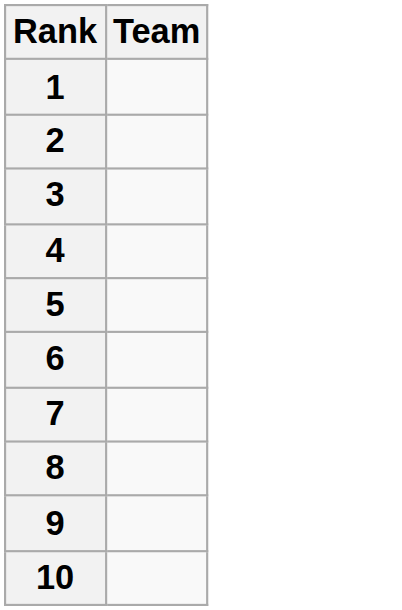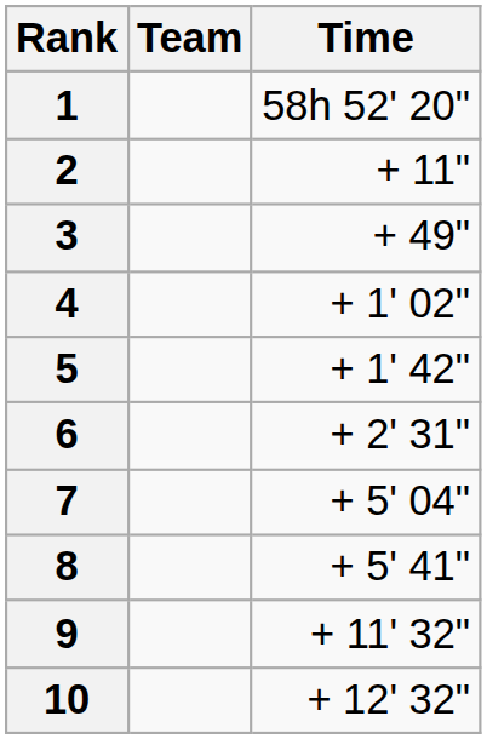 <table class="wikitable">
 <tr>
 <th scope="col">Rank</th>
 <th scope="col">Team</th>
+<th scope="col">Time</th>
 </tr>
 <tr>
 <th scope="row">1</th>
 <td> </td>
+<td align="right">58h 52' 20"</td>
 </tr>
 <tr>
 <th scope="row">2</th>
 <td> </td>
+<td align="right">+ 11"</td>
 </tr>
 <tr>
 <th scope="row">3</th>
 <td> </td>
+<td align="right">+ 49"</td>
 </tr>
 <tr>
 <th scope="row">4</th>
 <td> </td>
+<td align="right">+ 1' 02"</td>
 </tr>
 <tr>
 <th scope="row">5</th>
 <td> </td>
+<td align="right">+ 1' 42"</td>
 </tr>
 <tr>
 <th scope="row">6</th>
 <td> </td>
+<td align="right">+ 2' 31"</td>
 </tr>
 <tr>
 <th scope="row">7</th>
 <td> </td>
+<td align="right">+ 5' 04"</td>
 </tr>
 <tr>
 <th scope="row">8</th>
 <td> </td>
+<td align="right">+ 5' 41"</td>
 </tr>
 <tr>
 <th scope="row">9</th>
 <td> </td>
+<td align="right">+ 11' 32"</td>
 </tr>
 <tr>
 <th scope="row">10</th>
 <td> </td>
+<td align="right">+ 12' 32"</td>
 </tr>
 </table>
